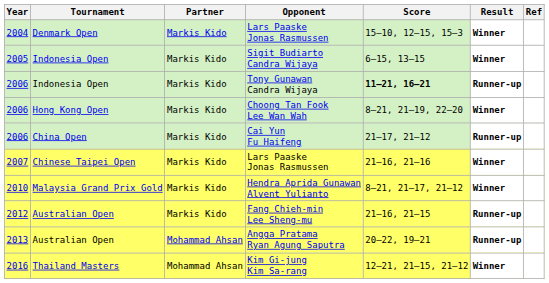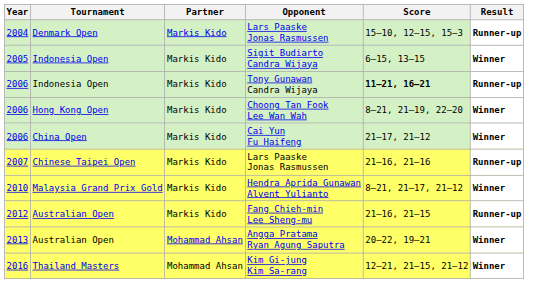 <table class="sortable wikitable" style="font-size: 90%">
 <tr>
 <th>Year</th>
 <th>Tournament</th>
 <th>Partner</th>
 <th>Opponent</th>
 <th>Score</th>
 <th>Result</th>
-<th>Ref</th>
 </tr>
 <tr style="background:#D4F1C5">
 <td align="center"><a href='#'>2004</a></td>
 <td align="left"><a href='#'>Denmark Open</a></td>
 <td align="left"> <a href='#'>Markis Kido</a></td>
 <td align="left"> <a href='#'>Lars Paaske</a><br> <a href='#'>Jonas Rasmussen</a></td>
 <td align="left">15–10, 12–15, 15–3</td>
-<td style="text-align:left; background:white"> <strong>Winner</strong></td>
-<td style="text-align:center; background:white"></td>
+<td style="text-align:left; background:white"> <strong>Runner-up</strong></td>
 </tr>
 <tr style="background:#D4F1C5">
 <td align="center"><a href='#'>2005</a></td>
 <td align="left"><a href='#'>Indonesia Open</a></td>
 <td align="left"> Markis Kido</td>
 <td align="left"> <a href='#'>Sigit Budiarto</a><br> <a href='#'>Candra Wijaya</a></td>
 <td align="left">6–15, 13–15</td>
 <td style="text-align:left; background:white"> <strong>Winner</strong></td>
-<td style="text-align:center; background:white"></td>
 </tr>
 <tr style="background:#D4F1C5">
 <td align="center"><a href='#'>2006</a></td>
 <td align="left">Indonesia Open</td>
 <td align="left"> Markis Kido</td>
 <td align="left"> <a href='#'>Tony Gunawan</a><br> Candra Wijaya</td>
 <td align="left"><strong>11–21, 16–21</strong></td>
 <td style="text-align:left; background:white"> <strong>Runner-up</strong></td>
-<td style="text-align:center; background:white"></td>
 </tr>
 <tr style="background:#D4F1C5">
 <td align="center"><a href='#'>2006</a></td>
 <td align="left"><a href='#'>Hong Kong Open</a></td>
 <td align="left"> Markis Kido</td>
 <td align="left"> <a href='#'>Choong Tan Fook</a><br> <a href='#'>Lee Wan Wah</a></td>
 <td align="left">8–21, 21–19, 22–20</td>
 <td style="text-align:left; background:white"> <strong>Winner</strong></td>
-<td style="text-align:center; background:white"></td>
 </tr>
 <tr style="background:#D4F1C5">
 <td align="center"><a href='#'>2006</a></td>
 <td align="left"><a href='#'>China Open</a></td>
 <td align="left"> Markis Kido</td>
 <td align="left"> <a href='#'>Cai Yun</a><br> <a href='#'>Fu Haifeng</a></td>
 <td align="left">21–17, 21–12</td>
-<td style="text-align:left; background:white"> <strong>Runner-up</strong></td>
-<td style="text-align:center; background:white"></td>
+<td style="text-align:left; background:white"> <strong>Winner</strong></td>
 </tr>
 <tr style="background:#FFFF67">
 <td align="center"><a href='#'>2007</a></td>
 <td align="left"><a href='#'>Chinese Taipei Open</a></td>
 <td align="left"> Markis Kido</td>
 <td align="left"> Lars Paaske<br> Jonas Rasmussen</td>
 <td align="left">21–16, 21–16</td>
-<td style="text-align:left; background:white"> <strong>Winner</strong></td>
-<td style="text-align:center; background:white"></td>
+<td style="text-align:left; background:white"> <strong>Runner-up</strong></td>
 </tr>
 <tr style="background:#FFFF67">
 <td align="center"><a href='#'>2010</a></td>
 <td align="left"><a href='#'>Malaysia Grand Prix Gold</a></td>
 <td align="left"> Markis Kido</td>
 <td align="left"> <a href='#'>Hendra Aprida Gunawan</a><br> <a href='#'>Alvent Yulianto</a></td>
 <td align="left">8–21, 21–17, 21–12</td>
 <td style="text-align:left; background:white"> <strong>Winner</strong></td>
-<td style="text-align:center; background:white"></td>
 </tr>
 <tr style="background:#FFFF67">
 <td align="center"><a href='#'>2012</a></td>
 <td align="left"><a href='#'>Australian Open</a></td>
 <td align="left"> Markis Kido</td>
 <td align="left"> <a href='#'>Fang Chieh-min</a><br> <a href='#'>Lee Sheng-mu</a></td>
 <td align="left">21–16, 21–15</td>
 <td style="text-align:left; background:white"> <strong>Runner-up</strong></td>
-<td style="text-align:center; background:white"></td>
 </tr>
 <tr style="background:#FFFF67">
 <td align="center"><a href='#'>2013</a></td>
 <td align="left">Australian Open</td>
 <td align="left"> <a href='#'>Mohammad Ahsan</a></td>
 <td align="left"> <a href='#'>Angga Pratama</a><br> <a href='#'>Ryan Agung Saputra</a></td>
 <td align="left">20–22, 19–21</td>
-<td style="text-align:left; background:white"> <strong>Runner-up</strong></td>
-<td style="text-align:center; background:white"></td>
+<td style="text-align:left; background:white"> <strong>Winner</strong></td>
 </tr>
 <tr style="background:#FFFF67">
 <td align="center"><a href='#'>2016</a></td>
 <td align="left"><a href='#'>Thailand Masters</a></td>
 <td align="left"> Mohammad Ahsan</td>
 <td align="left"> <a href='#'>Kim Gi-jung</a><br> <a href='#'>Kim Sa-rang</a></td>
 <td align="left">12–21, 21–15, 21–12</td>
 <td style="text-align:left; background:white"> <strong>Winner</strong></td>
-<td style="text-align:center; background:white"></td>
 </tr>
 </table>
